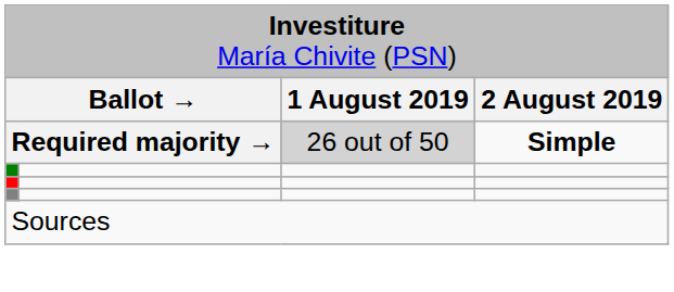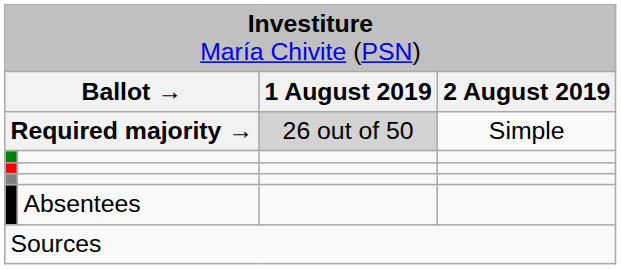 <table class="wikitable" style="text-align:center;">
 <tr>
 <td colspan="4" align="center" bgcolor="#C0C0C0"><strong>Investiture</strong><br><a href='#'>María Chivite</a> (<a href='#'>PSN</a>)</td>
 </tr>
 <tr>
 <th colspan="2" width="150px">Ballot →</th>
 <th>1 August 2019</th>
 <th>2 August 2019</th>
 </tr>
 <tr>
 <th colspan="2">Required majority →</th>
 <td style="background: lightgrey;">26 out of 50 </td>
-<td><strong>Simple </strong></td>
+<td>Simple </td>
 </tr>
 <tr>
 <th width="1px" style="background:green;"></th>
 <td align="left"></td>
 <td></td>
 <td></td>
 </tr>
 <tr>
 <th style="color:inherit;background:red;"></th>
 <td align="left"></td>
 <td></td>
 <td></td>
 </tr>
 <tr>
 <th style="color:inherit;background:gray;"></th>
 <td align="left"></td>
 <td></td>
 <td></td>
 </tr>
 <tr>
+<th style="color:inherit;background:black;"></th>
+<td align="left"><span>Absentees</span></td>
+<td></td>
+<td></td>
+</tr>
+<tr>
 <td align="left" colspan="4">Sources</td>
 </tr>
 </table>
